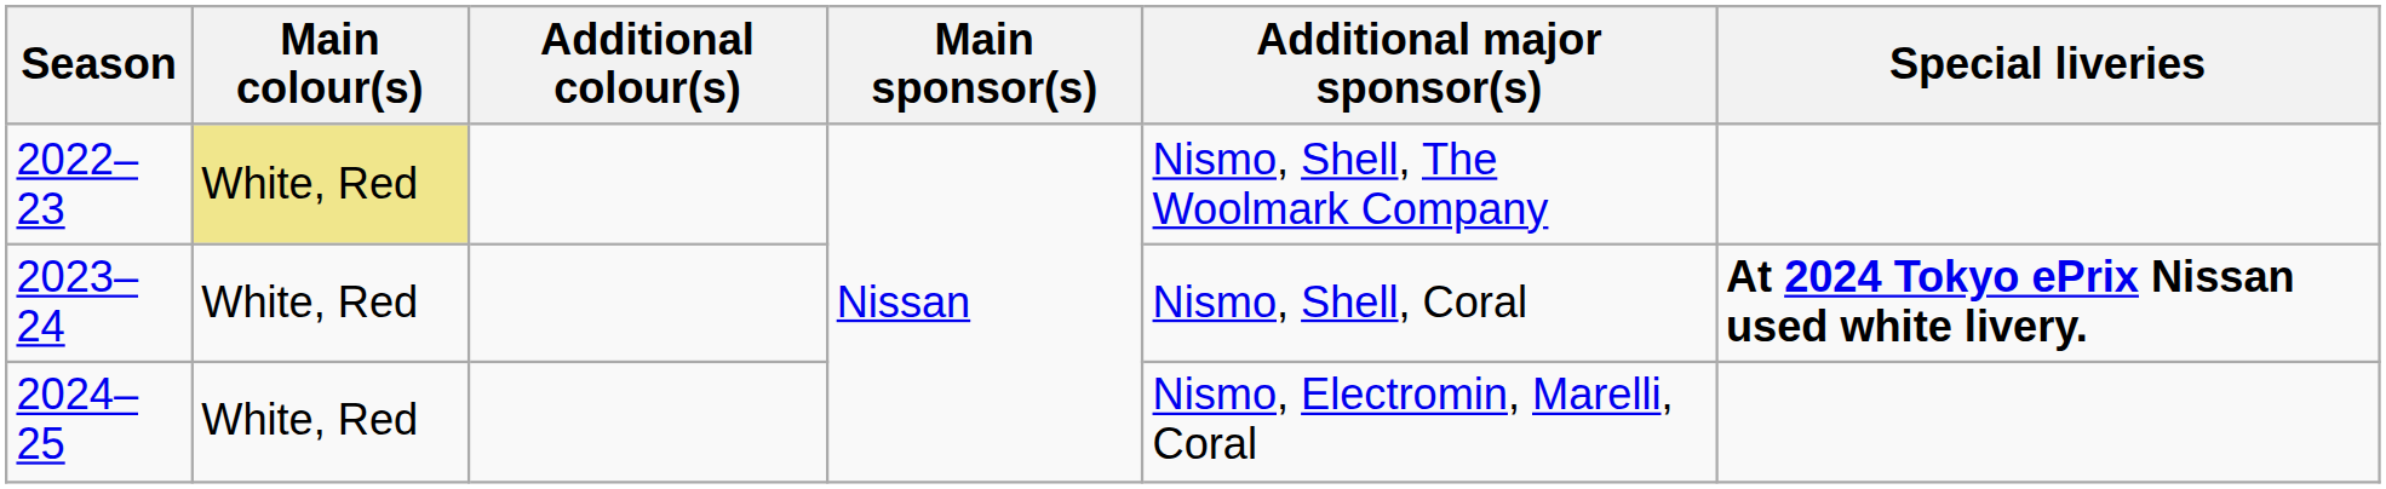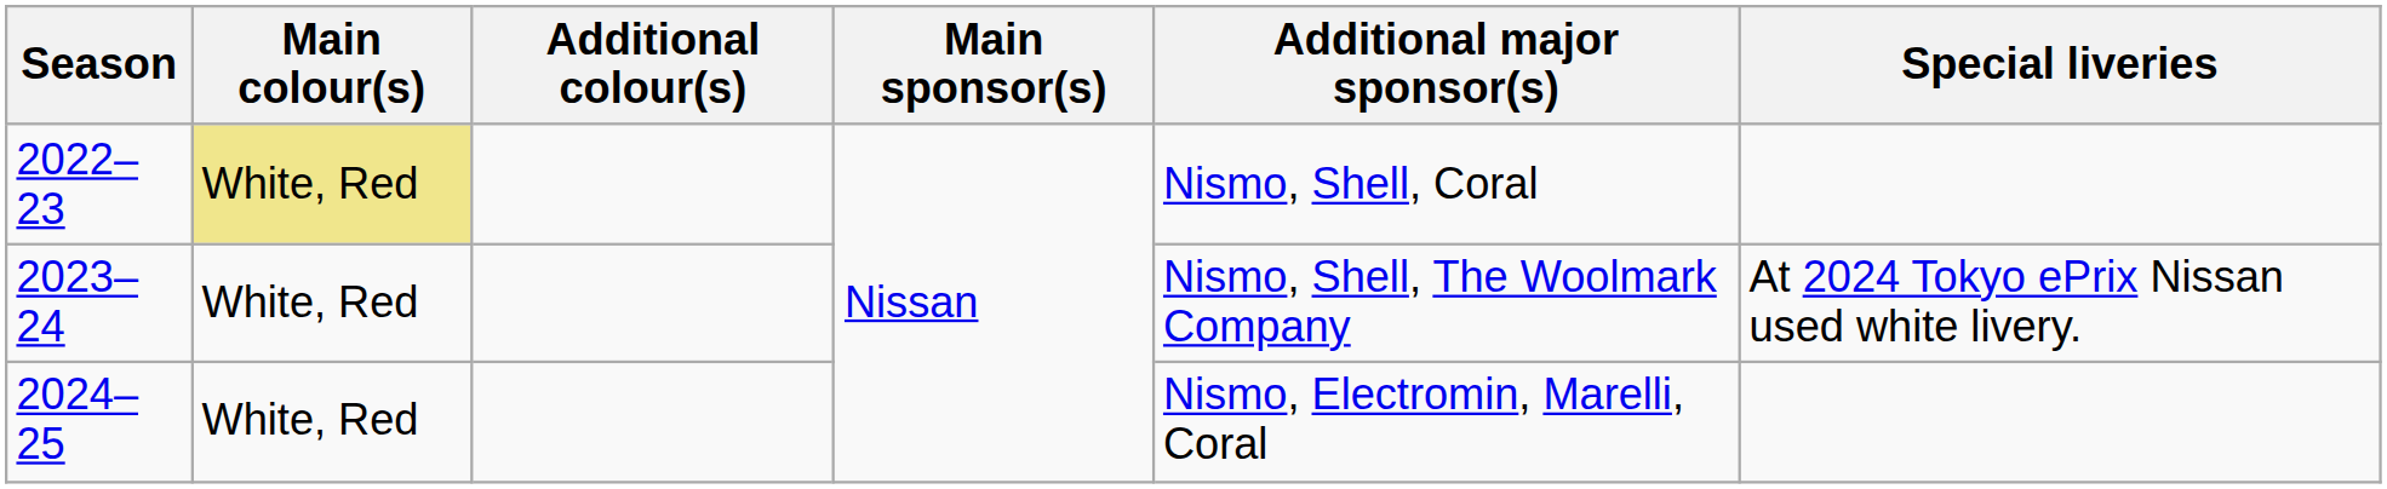 <table class="wikitable">
 <tr>
 <th>Season</th>
 <th>Main colour(s)</th>
 <th>Additional colour(s)</th>
 <th>Main sponsor(s)</th>
 <th>Additional major sponsor(s)</th>
 <th>Special liveries</th>
 </tr>
 <tr>
 <td><a href='#'>2022–23</a></td>
 <td style="background: khaki;">White, Red</td>
 <td></td>
 <td rowspan="3"><a href='#'>Nissan</a></td>
-<td><a href='#'>Nismo</a>, <a href='#'>Shell</a>, <a href='#'>The Woolmark Company</a></td>
+<td><a href='#'>Nismo</a>, <a href='#'>Shell</a>, Coral</td>
 <td></td>
 </tr>
 <tr>
 <td><a href='#'>2023–24</a></td>
 <td>White, Red</td>
 <td></td>
-<td><a href='#'>Nismo</a>, <a href='#'>Shell</a>, Coral</td>
-<td><strong>At <a href='#'>2024 Tokyo ePrix</a> Nissan used white livery.</strong></td>
+<td><a href='#'>Nismo</a>, <a href='#'>Shell</a>, <a href='#'>The Woolmark Company</a></td>
+<td>At <a href='#'>2024 Tokyo ePrix</a> Nissan used white livery.</td>
 </tr>
 <tr>
 <td><a href='#'>2024–25</a></td>
 <td>White, Red</td>
 <td></td>
 <td><a href='#'>Nismo</a>, <a href='#'>Electromin</a>, <a href='#'>Marelli</a>, Coral</td>
 <td></td>
 </tr>
 </table>
